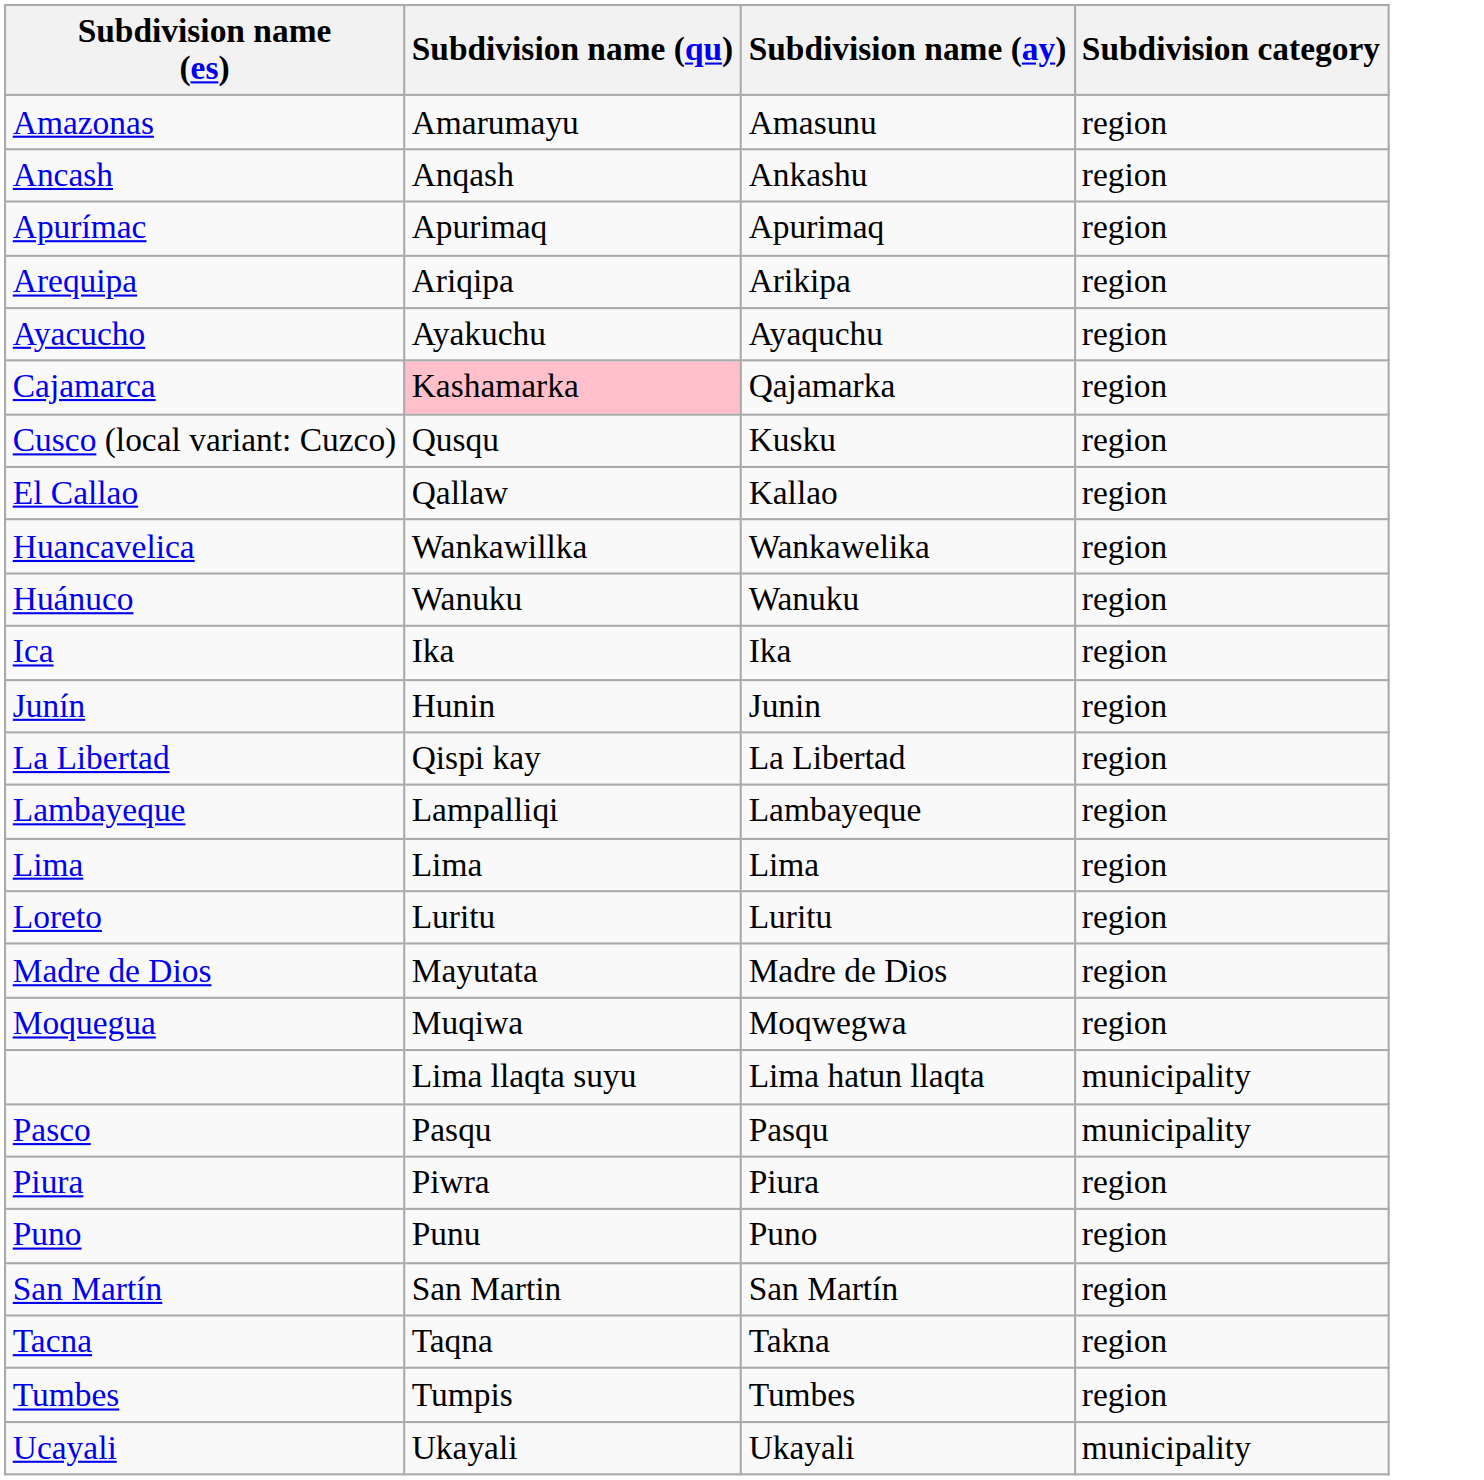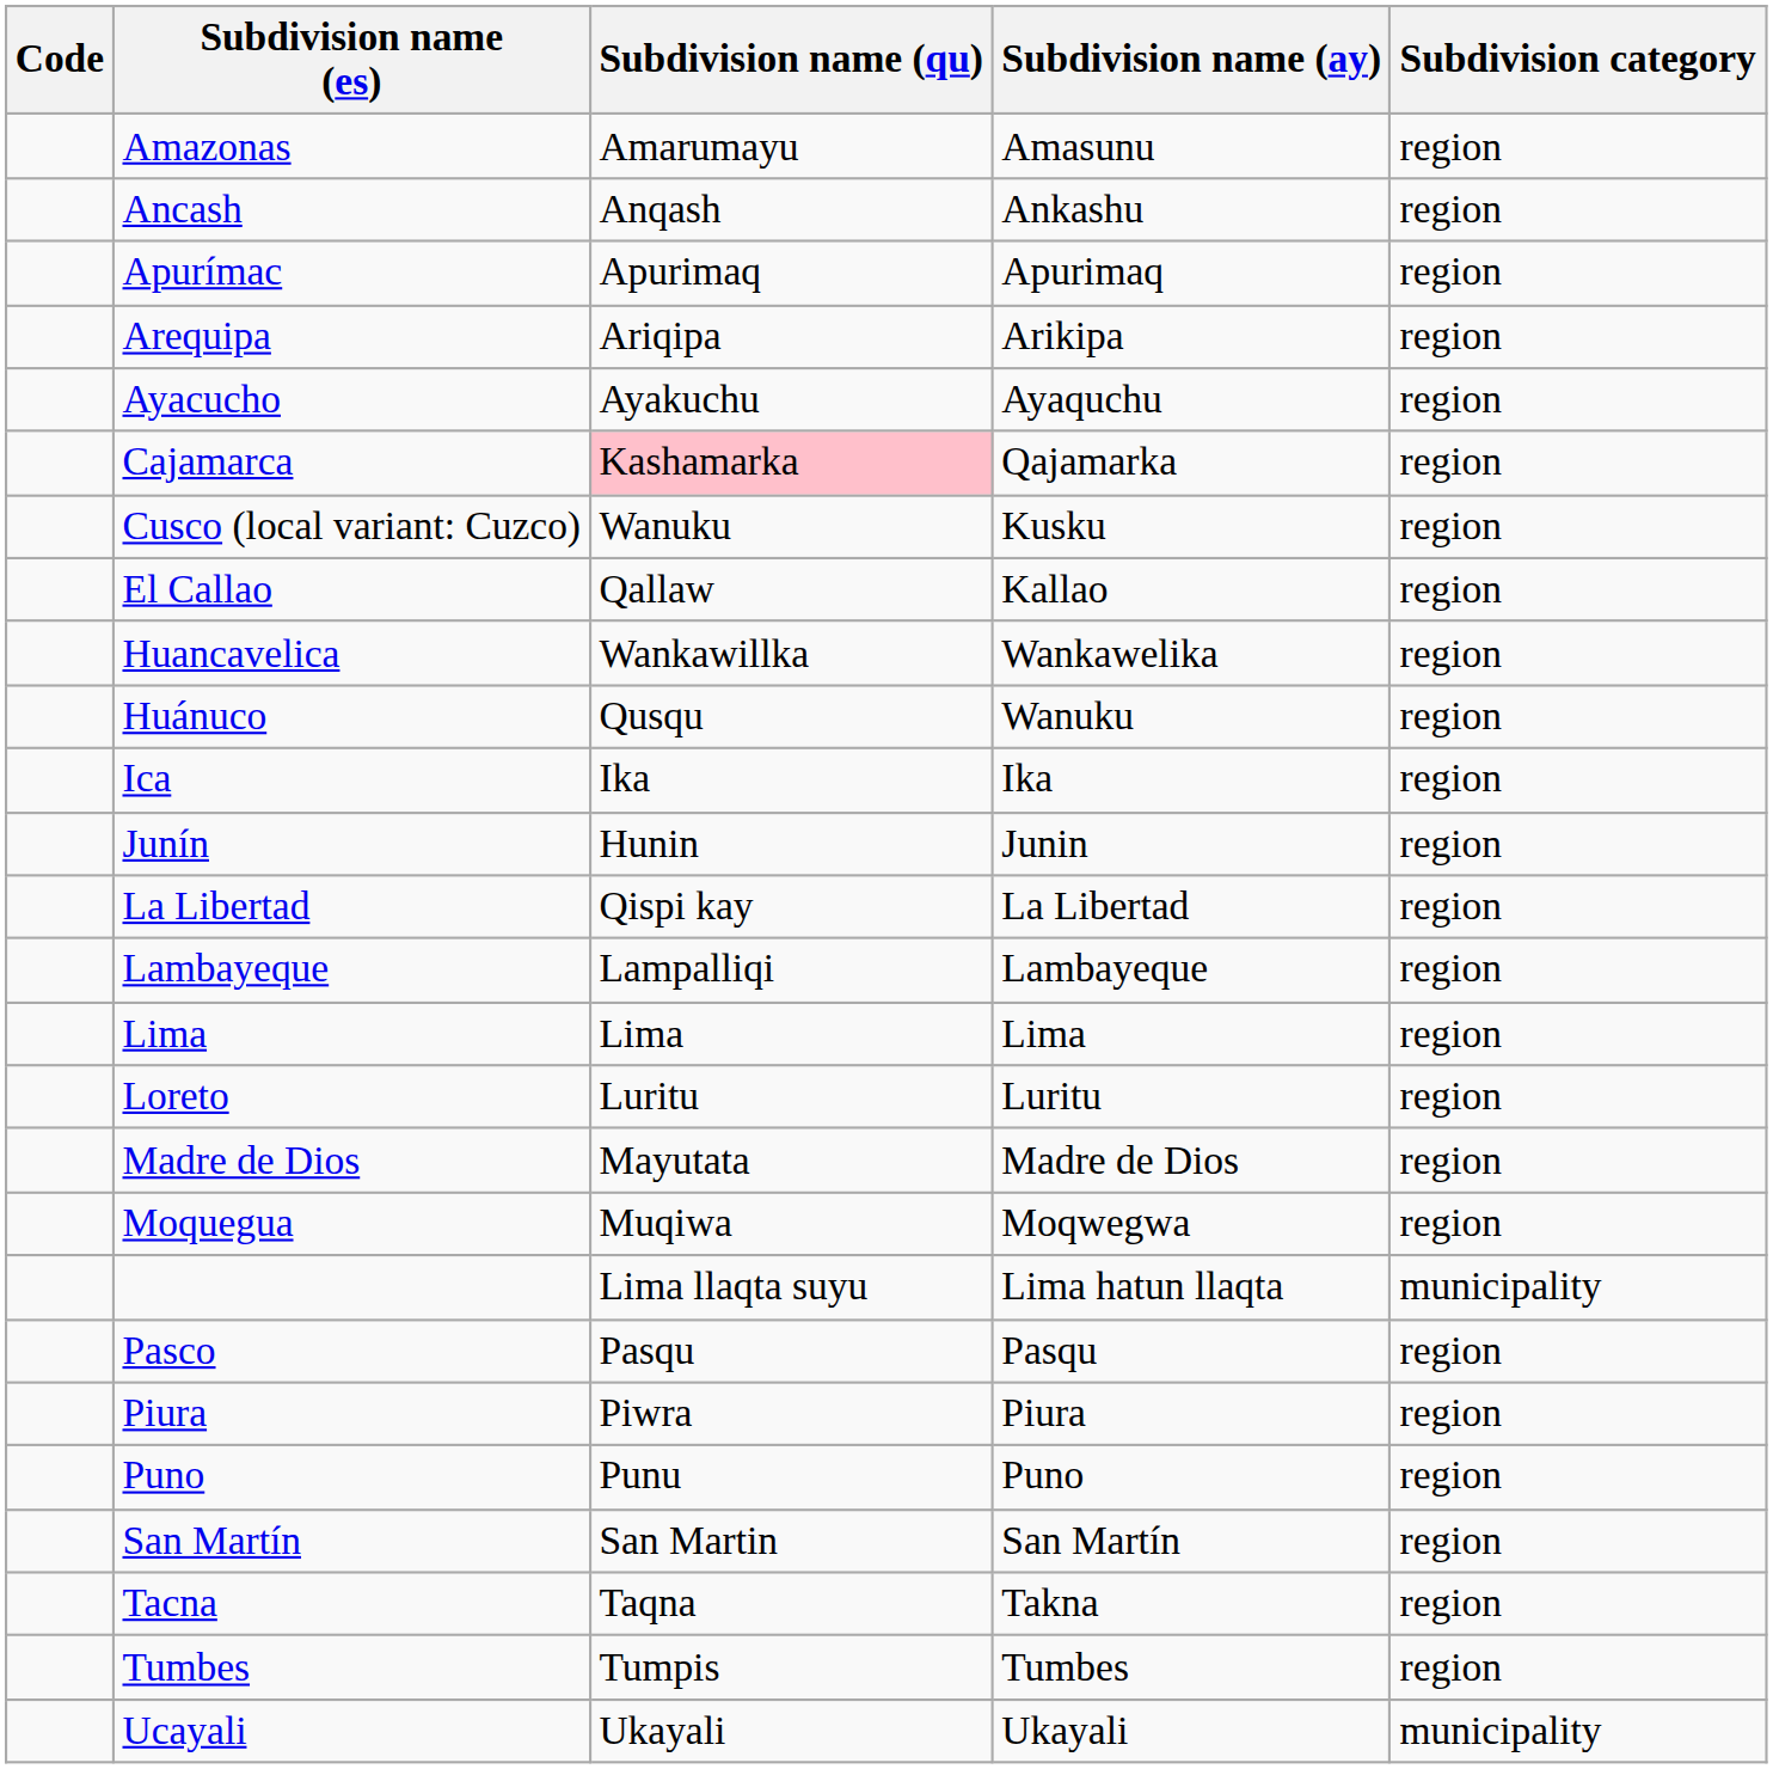 <table class="wikitable sortable">
 <tr>
+<th>Code</th>
 <th>Subdivision name<br>(<a href='#'>es</a>)</th>
 <th>Subdivision name (<a href='#'>qu</a>)</th>
 <th>Subdivision name (<a href='#'>ay</a>)</th>
 <th>Subdivision category</th>
 </tr>
 <tr>
+<td></td>
 <td><a href='#'>Amazonas</a></td>
 <td>Amarumayu</td>
 <td>Amasunu</td>
 <td>region</td>
 </tr>
 <tr>
+<td></td>
 <td><a href='#'>Ancash</a></td>
 <td>Anqash</td>
 <td>Ankashu</td>
 <td>region</td>
 </tr>
 <tr>
+<td></td>
 <td><a href='#'>Apurímac</a></td>
 <td>Apurimaq</td>
 <td>Apurimaq</td>
 <td>region</td>
 </tr>
 <tr>
+<td></td>
 <td><a href='#'>Arequipa</a></td>
 <td>Ariqipa</td>
 <td>Arikipa</td>
 <td>region</td>
 </tr>
 <tr>
+<td></td>
 <td><a href='#'>Ayacucho</a></td>
 <td>Ayakuchu</td>
 <td>Ayaquchu</td>
 <td>region</td>
 </tr>
 <tr>
+<td></td>
 <td><a href='#'>Cajamarca</a></td>
 <td style="background: pink;">Kashamarka</td>
 <td>Qajamarka</td>
 <td>region</td>
 </tr>
 <tr>
+<td></td>
 <td><a href='#'>Cusco</a> (local variant: Cuzco)</td>
-<td>Qusqu</td>
+<td>Wanuku</td>
 <td>Kusku</td>
 <td>region</td>
 </tr>
 <tr>
+<td></td>
 <td><a href='#'>El Callao</a></td>
 <td>Qallaw</td>
 <td>Kallao</td>
 <td>region</td>
 </tr>
 <tr>
+<td></td>
 <td><a href='#'>Huancavelica</a></td>
 <td>Wankawillka</td>
 <td>Wankawelika</td>
 <td>region</td>
 </tr>
 <tr>
+<td></td>
 <td><a href='#'>Huánuco</a></td>
-<td>Wanuku</td>
+<td>Qusqu</td>
 <td>Wanuku</td>
 <td>region</td>
 </tr>
 <tr>
+<td></td>
 <td><a href='#'>Ica</a></td>
 <td>Ika</td>
 <td>Ika</td>
 <td>region</td>
 </tr>
 <tr>
+<td></td>
 <td><a href='#'>Junín</a></td>
 <td>Hunin</td>
 <td>Junin</td>
 <td>region</td>
 </tr>
 <tr>
+<td></td>
 <td><a href='#'>La Libertad</a></td>
 <td>Qispi kay</td>
 <td>La Libertad</td>
 <td>region</td>
 </tr>
 <tr>
+<td></td>
 <td><a href='#'>Lambayeque</a></td>
 <td>Lampalliqi</td>
 <td>Lambayeque</td>
 <td>region</td>
 </tr>
 <tr>
+<td></td>
 <td><a href='#'>Lima</a></td>
 <td>Lima</td>
 <td>Lima</td>
 <td>region</td>
 </tr>
 <tr>
+<td></td>
 <td><a href='#'>Loreto</a></td>
 <td>Luritu</td>
 <td>Luritu</td>
 <td>region</td>
 </tr>
 <tr>
+<td></td>
 <td><a href='#'>Madre de Dios</a></td>
 <td>Mayutata</td>
 <td>Madre de Dios</td>
 <td>region</td>
 </tr>
 <tr>
+<td></td>
 <td><a href='#'>Moquegua</a></td>
 <td>Muqiwa</td>
 <td>Moqwegwa</td>
 <td>region</td>
 </tr>
 <tr>
 <td></td>
+<td></td>
 <td>Lima llaqta suyu</td>
 <td>Lima hatun llaqta</td>
 <td>municipality</td>
 </tr>
 <tr>
+<td></td>
 <td><a href='#'>Pasco</a></td>
 <td>Pasqu</td>
 <td>Pasqu</td>
-<td>municipality</td>
+<td>region</td>
 </tr>
 <tr>
+<td></td>
 <td><a href='#'>Piura</a></td>
 <td>Piwra</td>
 <td>Piura</td>
 <td>region</td>
 </tr>
 <tr>
+<td></td>
 <td><a href='#'>Puno</a></td>
 <td>Punu</td>
 <td>Puno</td>
 <td>region</td>
 </tr>
 <tr>
+<td></td>
 <td><a href='#'>San Martín</a></td>
 <td>San Martin</td>
 <td>San Martín</td>
 <td>region</td>
 </tr>
 <tr>
+<td></td>
 <td><a href='#'>Tacna</a></td>
 <td>Taqna</td>
 <td>Takna</td>
 <td>region</td>
 </tr>
 <tr>
+<td></td>
 <td><a href='#'>Tumbes</a></td>
 <td>Tumpis</td>
 <td>Tumbes</td>
 <td>region</td>
 </tr>
 <tr>
+<td></td>
 <td><a href='#'>Ucayali</a></td>
 <td>Ukayali</td>
 <td>Ukayali</td>
 <td>municipality</td>
 </tr>
 </table>
